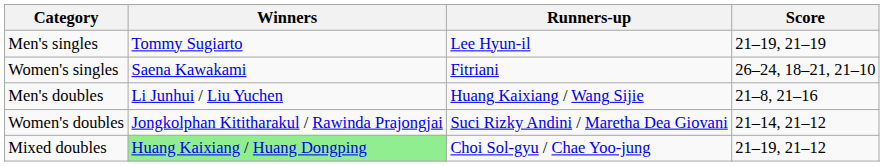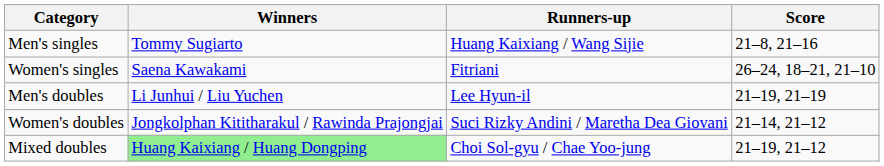 <table class=wikitable style="white-space:nowrap;">
 <tr>
 <th>Category</th>
 <th>Winners</th>
 <th>Runners-up</th>
 <th>Score</th>
 </tr>
 <tr>
 <td>Men's singles</td>
 <td> <a href='#'>Tommy Sugiarto</a></td>
-<td> <a href='#'>Lee Hyun-il</a></td>
-<td>21–19, 21–19</td>
+<td> <a href='#'>Huang Kaixiang</a> / <a href='#'>Wang Sijie</a></td>
+<td>21–8, 21–16</td>
 </tr>
 <tr>
 <td>Women's singles</td>
 <td> <a href='#'>Saena Kawakami</a></td>
 <td> <a href='#'>Fitriani</a></td>
 <td>26–24, 18–21, 21–10</td>
 </tr>
 <tr>
 <td>Men's doubles</td>
 <td> <a href='#'>Li Junhui</a> / <a href='#'>Liu Yuchen</a></td>
-<td> <a href='#'>Huang Kaixiang</a> / <a href='#'>Wang Sijie</a></td>
-<td>21–8, 21–16</td>
+<td> <a href='#'>Lee Hyun-il</a></td>
+<td>21–19, 21–19</td>
 </tr>
 <tr>
 <td>Women's doubles</td>
 <td> <a href='#'>Jongkolphan Kititharakul</a> / <a href='#'>Rawinda Prajongjai</a></td>
 <td> <a href='#'>Suci Rizky Andini</a> / <a href='#'>Maretha Dea Giovani</a></td>
 <td>21–14, 21–12</td>
 </tr>
 <tr>
 <td>Mixed doubles</td>
 <td style="background: lightgreen;"> <a href='#'>Huang Kaixiang</a> / <a href='#'>Huang Dongping</a></td>
 <td> <a href='#'>Choi Sol-gyu</a> / <a href='#'>Chae Yoo-jung</a></td>
 <td>21–19, 21–12</td>
 </tr>
 </table>
